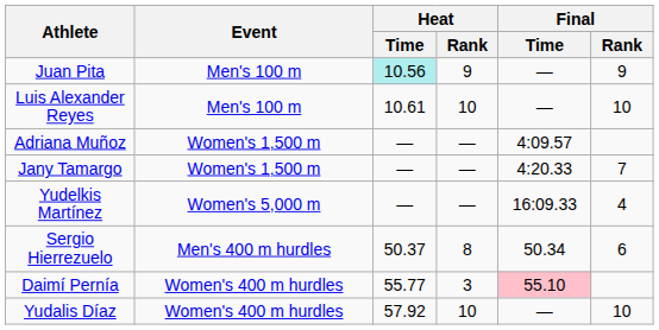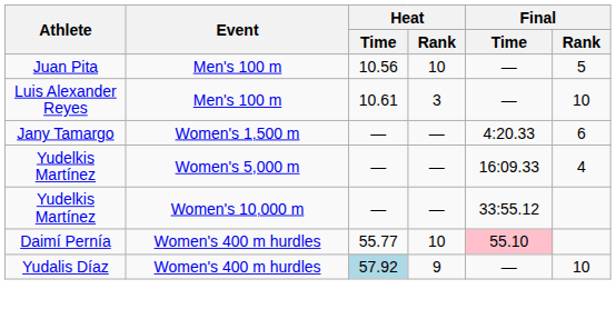 <table class="wikitable" style="font-size:95%; text-align:center;" width="95%">
 <tr>
 <th rowspan="2">Athlete</th>
 <th rowspan="2">Event</th>
 <th colspan="2">Heat</th>
 <th colspan="2">Final</th>
 </tr>
 <tr>
 <th>Time</th>
 <th>Rank</th>
 <th>Time</th>
 <th>Rank</th>
 </tr>
 <tr>
 <td width=20%><a href='#'>Juan Pita</a></td>
 <td><a href='#'>Men's 100 m</a></td>
-<td style="background: paleturquoise;">10.56</td>
-<td>9</td>
+<td>10.56</td>
+<td>10</td>
 <td>—</td>
-<td>9</td>
+<td>5</td>
 </tr>
 <tr>
 <td width=20%><a href='#'>Luis Alexander Reyes</a></td>
 <td><a href='#'>Men's 100 m</a></td>
 <td>10.61</td>
-<td>10</td>
+<td>3</td>
 <td>—</td>
 <td>10</td>
-</tr>
-<tr>
-<td width=20%><a href='#'>Adriana Muñoz</a></td>
-<td><a href='#'>Women's 1,500 m</a></td>
-<td>—</td>
-<td>—</td>
-<td>4:09.57</td>
-<td></td>
 </tr>
 <tr>
 <td width=20%><a href='#'>Jany Tamargo</a></td>
 <td><a href='#'>Women's 1,500 m</a></td>
 <td>—</td>
 <td>—</td>
 <td>4:20.33</td>
-<td>7</td>
+<td>6</td>
 </tr>
 <tr>
 <td width=20%><a href='#'>Yudelkis Martínez</a></td>
 <td><a href='#'>Women's 5,000 m</a></td>
 <td>—</td>
 <td>—</td>
 <td>16:09.33</td>
 <td>4</td>
 </tr>
 <tr>
-<td width=20%><a href='#'>Sergio Hierrezuelo</a></td>
-<td><a href='#'>Men's 400 m hurdles</a></td>
-<td>50.37</td>
-<td>8</td>
-<td>50.34</td>
-<td>6</td>
+<td width=20%><a href='#'>Yudelkis Martínez</a></td>
+<td><a href='#'>Women's 10,000 m</a></td>
+<td>—</td>
+<td>—</td>
+<td>33:55.12</td>
+<td></td>
 </tr>
 <tr>
 <td width=20%><a href='#'>Daimí Pernía</a></td>
 <td><a href='#'>Women's 400 m hurdles</a></td>
 <td>55.77</td>
-<td>3</td>
+<td>10</td>
 <td style="background: pink;">55.10</td>
 <td></td>
 </tr>
 <tr>
 <td width=20%><a href='#'>Yudalis Díaz</a></td>
 <td><a href='#'>Women's 400 m hurdles</a></td>
-<td>57.92</td>
-<td>10</td>
+<td style="background: lightblue;">57.92</td>
+<td>9</td>
 <td>—</td>
 <td>10</td>
 </tr>
 </table>
